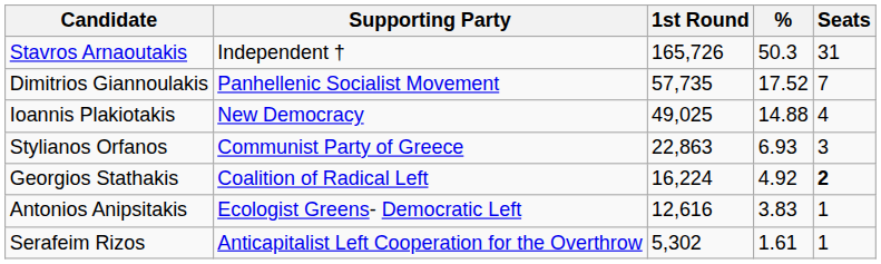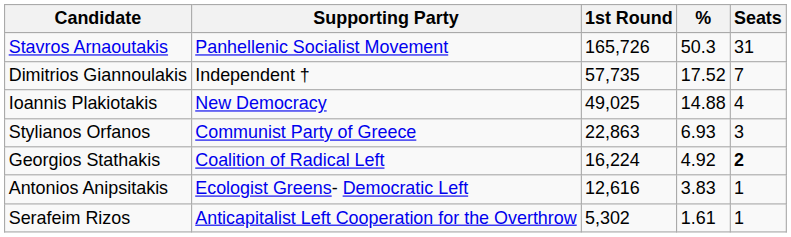 <table class="wikitable">
 <tr>
 <th>Candidate</th>
 <th>Supporting Party</th>
 <th>1st Round</th>
 <th>%</th>
 <th>Seats</th>
 </tr>
 <tr>
 <td><a href='#'>Stavros Arnaoutakis</a></td>
-<td> Independent †</td>
+<td> <a href='#'>Panhellenic Socialist Movement</a></td>
 <td>165,726</td>
 <td>50.3</td>
 <td>31</td>
 </tr>
 <tr>
 <td>Dimitrios Giannoulakis</td>
-<td> <a href='#'>Panhellenic Socialist Movement</a></td>
+<td> Independent †</td>
 <td>57,735</td>
 <td>17.52</td>
 <td>7</td>
 </tr>
 <tr>
 <td>Ioannis Plakiotakis</td>
 <td> <a href='#'>New Democracy</a></td>
 <td>49,025</td>
 <td>14.88</td>
 <td>4</td>
 </tr>
 <tr>
 <td>Stylianos Orfanos</td>
 <td> <a href='#'>Communist Party of Greece</a></td>
 <td>22,863</td>
 <td>6.93</td>
 <td>3</td>
 </tr>
 <tr>
 <td>Georgios Stathakis</td>
 <td> <a href='#'>Coalition of Radical Left</a></td>
 <td>16,224</td>
 <td>4.92</td>
 <td><strong>2</strong></td>
 </tr>
 <tr>
 <td>Antonios Anipsitakis</td>
 <td> <a href='#'>Ecologist Greens</a>- <a href='#'>Democratic Left</a></td>
 <td>12,616</td>
 <td>3.83</td>
 <td>1</td>
 </tr>
 <tr>
 <td>Serafeim Rizos</td>
 <td> <a href='#'>Anticapitalist Left Cooperation for the Overthrow</a></td>
 <td>5,302</td>
 <td>1.61</td>
 <td>1</td>
 </tr>
 </table>
